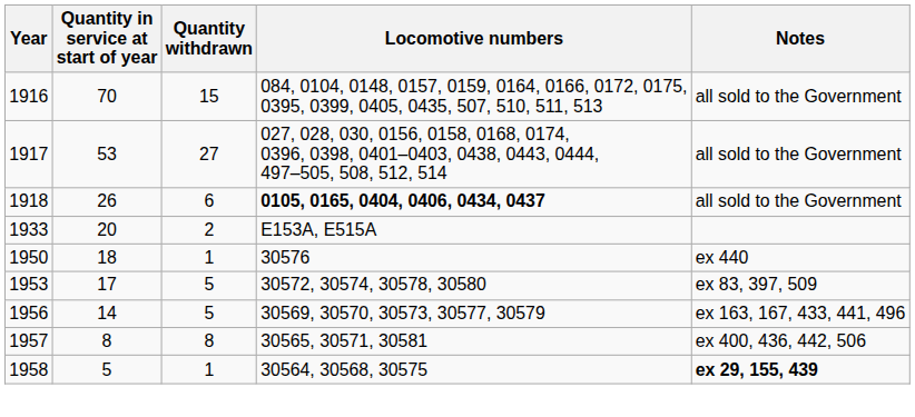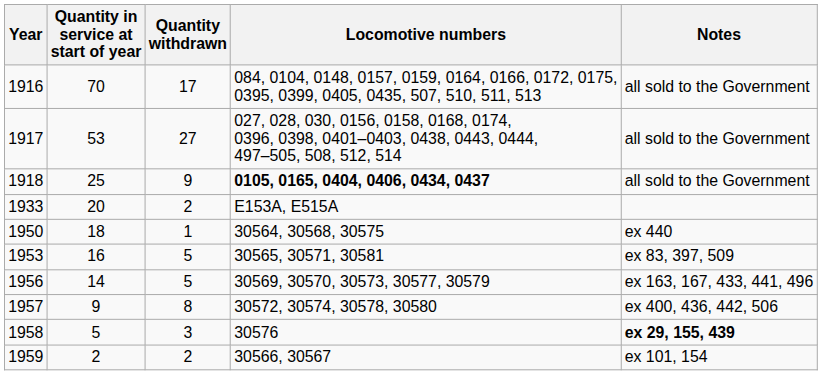 <table class=wikitable style=text-align:center>
 <tr>
 <th>Year</th>
 <th>Quantity in<br>service at<br>start of year</th>
 <th>Quantity<br>withdrawn</th>
 <th>Locomotive numbers</th>
 <th>Notes</th>
 </tr>
 <tr>
 <td>1916</td>
 <td>70</td>
-<td>15</td>
+<td>17</td>
 <td align=left>084, 0104, 0148, 0157, 0159, 0164, 0166, 0172, 0175,<br>0395, 0399, 0405, 0435, 507, 510, 511, 513</td>
 <td align=left>all sold to the Government</td>
 </tr>
 <tr>
 <td>1917</td>
 <td>53</td>
 <td>27</td>
 <td align=left>027, 028, 030, 0156, 0158, 0168, 0174,<br>0396, 0398, 0401–0403, 0438, 0443, 0444,<br>497–505, 508, 512, 514</td>
 <td align=left>all sold to the Government</td>
 </tr>
 <tr>
 <td>1918</td>
-<td>26</td>
-<td>6</td>
+<td>25</td>
+<td>9</td>
 <td align=left><strong>0105, 0165, 0404, 0406, 0434, 0437</strong></td>
 <td align=left>all sold to the Government</td>
 </tr>
 <tr>
 <td>1933</td>
 <td>20</td>
 <td>2</td>
 <td align=left>E153A, E515A</td>
 <td align=left></td>
 </tr>
 <tr>
 <td>1950</td>
 <td>18</td>
 <td>1</td>
-<td align=left>30576</td>
+<td align=left>30564, 30568, 30575</td>
 <td align=left>ex 440</td>
 </tr>
 <tr>
 <td>1953</td>
-<td>17</td>
+<td>16</td>
 <td>5</td>
-<td align=left>30572, 30574, 30578, 30580</td>
+<td align=left>30565, 30571, 30581</td>
 <td align=left>ex 83, 397, 509</td>
 </tr>
 <tr>
 <td>1956</td>
 <td>14</td>
 <td>5</td>
 <td align=left>30569, 30570, 30573, 30577, 30579</td>
 <td align=left>ex 163, 167, 433, 441, 496</td>
 </tr>
 <tr>
 <td>1957</td>
+<td>9</td>
 <td>8</td>
-<td>8</td>
-<td align=left>30565, 30571, 30581</td>
+<td align=left>30572, 30574, 30578, 30580</td>
 <td align=left>ex 400, 436, 442, 506</td>
 </tr>
 <tr>
 <td>1958</td>
 <td>5</td>
-<td>1</td>
-<td align=left>30564, 30568, 30575</td>
+<td>3</td>
+<td align=left>30576</td>
 <td align=left><strong>ex 29, 155, 439</strong></td>
 </tr>
+<tr>
+<td>1959</td>
+<td>2</td>
+<td>2</td>
+<td align=left>30566, 30567</td>
+<td align=left>ex 101, 154</td>
+</tr>
 </table>
